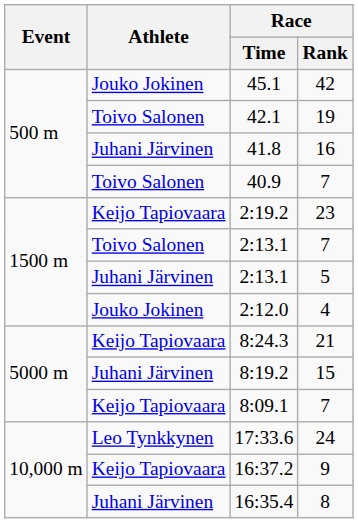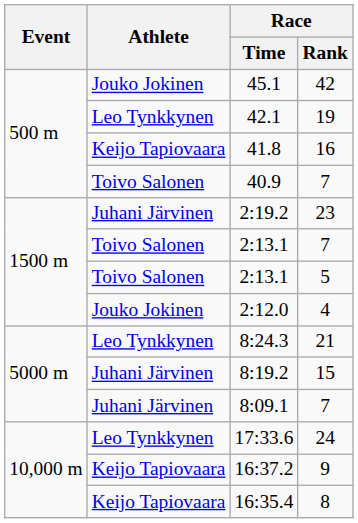 <table class="wikitable" border="1" style="font-size:90%">
 <tr>
 <th rowspan=2>Event</th>
 <th rowspan=2>Athlete</th>
 <th colspan=2>Race</th>
 </tr>
 <tr>
 <th>Time</th>
 <th>Rank</th>
 </tr>
 <tr>
 <td rowspan=4>500 m</td>
 <td><a href='#'>Jouko Jokinen</a></td>
 <td align=center>45.1</td>
 <td align=center>42</td>
 </tr>
 <tr>
-<td><a href='#'>Toivo Salonen</a></td>
+<td><a href='#'>Leo Tynkkynen</a></td>
 <td align=center>42.1</td>
 <td align=center>19</td>
 </tr>
 <tr>
-<td><a href='#'>Juhani Järvinen</a></td>
+<td><a href='#'>Keijo Tapiovaara</a></td>
 <td align=center>41.8</td>
 <td align=center>16</td>
 </tr>
 <tr>
 <td><a href='#'>Toivo Salonen</a></td>
 <td align=center>40.9</td>
 <td align=center>7</td>
 </tr>
 <tr>
 <td rowspan=4>1500 m</td>
-<td><a href='#'>Keijo Tapiovaara</a></td>
+<td><a href='#'>Juhani Järvinen</a></td>
 <td align=center>2:19.2</td>
 <td align=center>23</td>
 </tr>
 <tr>
 <td><a href='#'>Toivo Salonen</a></td>
 <td align=center>2:13.1</td>
 <td align=center>7</td>
 </tr>
 <tr>
-<td><a href='#'>Juhani Järvinen</a></td>
+<td><a href='#'>Toivo Salonen</a></td>
 <td align=center>2:13.1</td>
 <td align=center>5</td>
 </tr>
 <tr>
 <td><a href='#'>Jouko Jokinen</a></td>
 <td align=center>2:12.0</td>
 <td align=center>4</td>
 </tr>
 <tr>
 <td rowspan=3>5000 m</td>
-<td><a href='#'>Keijo Tapiovaara</a></td>
+<td><a href='#'>Leo Tynkkynen</a></td>
 <td align=center>8:24.3</td>
 <td align=center>21</td>
 </tr>
 <tr>
 <td><a href='#'>Juhani Järvinen</a></td>
 <td align=center>8:19.2</td>
 <td align=center>15</td>
 </tr>
 <tr>
-<td><a href='#'>Keijo Tapiovaara</a></td>
+<td><a href='#'>Juhani Järvinen</a></td>
 <td align=center>8:09.1</td>
 <td align=center>7</td>
 </tr>
 <tr>
 <td rowspan=3>10,000 m</td>
 <td><a href='#'>Leo Tynkkynen</a></td>
 <td align=center>17:33.6</td>
 <td align=center>24</td>
 </tr>
 <tr>
 <td><a href='#'>Keijo Tapiovaara</a></td>
 <td align=center>16:37.2</td>
 <td align=center>9</td>
 </tr>
 <tr>
-<td><a href='#'>Juhani Järvinen</a></td>
+<td><a href='#'>Keijo Tapiovaara</a></td>
 <td align=center>16:35.4</td>
 <td align=center>8</td>
 </tr>
 </table>
